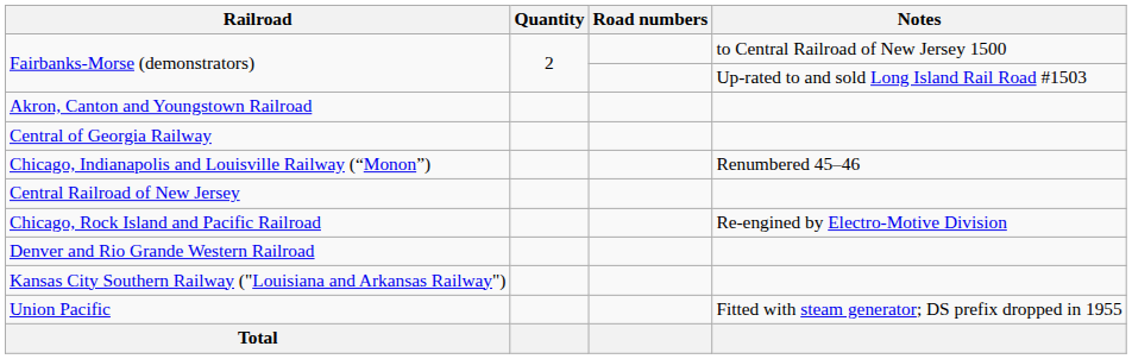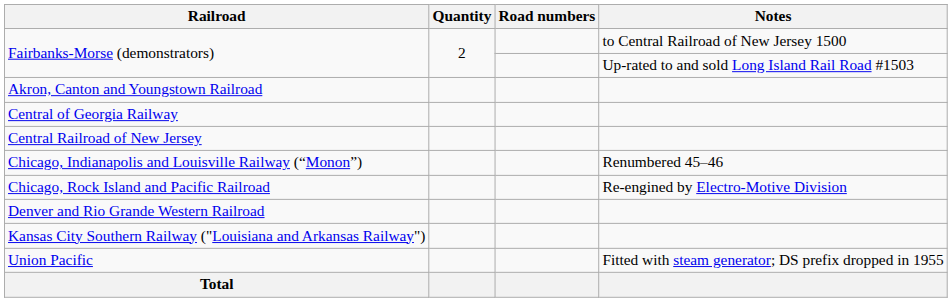 <table class="wikitable">
 <tr>
 <th>Railroad</th>
 <th>Quantity</th>
 <th>Road numbers</th>
 <th>Notes</th>
 </tr>
 <tr>
 <td rowspan=2><a href='#'>Fairbanks-Morse</a> (demonstrators)</td>
 <td rowspan=2 style="text-align:center;">2</td>
 <td></td>
 <td>to Central Railroad of New Jersey 1500</td>
 </tr>
 <tr>
 <td></td>
 <td>Up-rated to  and sold <a href='#'>Long Island Rail Road</a> #1503</td>
 </tr>
 <tr>
 <td><a href='#'>Akron, Canton and Youngstown Railroad</a></td>
 <td></td>
 <td></td>
 <td></td>
 </tr>
 <tr>
 <td><a href='#'>Central of Georgia Railway</a></td>
 <td></td>
 <td></td>
 <td></td>
 </tr>
 <tr>
+<td><a href='#'>Central Railroad of New Jersey</a></td>
+<td></td>
+<td></td>
+<td></td>
+</tr>
+<tr>
 <td><a href='#'>Chicago, Indianapolis and Louisville Railway</a> (“<a href='#'>Monon</a>”)</td>
 <td></td>
 <td></td>
 <td>Renumbered 45–46</td>
-</tr>
-<tr>
-<td><a href='#'>Central Railroad of New Jersey</a></td>
-<td></td>
-<td></td>
-<td></td>
 </tr>
 <tr>
 <td><a href='#'>Chicago, Rock Island and Pacific Railroad</a></td>
 <td></td>
 <td></td>
 <td>Re-engined by <a href='#'>Electro-Motive Division</a></td>
 </tr>
 <tr>
 <td><a href='#'>Denver and Rio Grande Western Railroad</a></td>
 <td></td>
 <td></td>
 <td></td>
 </tr>
 <tr>
 <td><a href='#'>Kansas City Southern Railway</a> ("<a href='#'>Louisiana and Arkansas Railway</a>")</td>
 <td></td>
 <td></td>
 <td></td>
 </tr>
 <tr>
 <td><a href='#'>Union Pacific</a></td>
 <td></td>
 <td></td>
 <td>Fitted with <a href='#'>steam generator</a>; DS prefix dropped in 1955</td>
 </tr>
 <tr>
 <th>Total</th>
 <th></th>
 <th></th>
 <th></th>
 </tr>
 </table>
